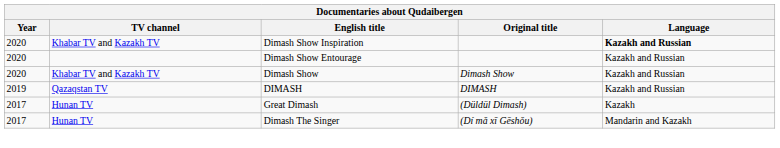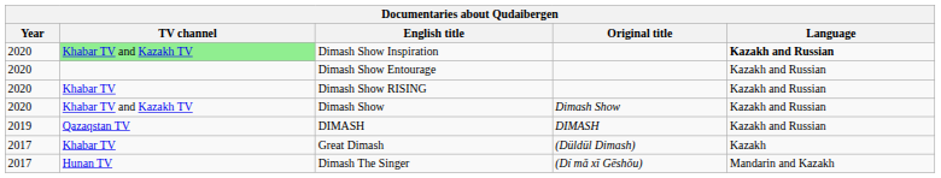 <table class="wikitable collapsible autocollapse" width="100%">
 <tr align="center">
 <th colspan="5">Documentaries about Qudaibergen</th>
 </tr>
 <tr>
 <th>Year</th>
 <th>TV channel</th>
 <th>English title</th>
 <th>Original title</th>
 <th>Language</th>
 </tr>
 <tr>
 <td>2020</td>
-<td><a href='#'>Khabar TV</a> and <a href='#'>Kazakh TV</a></td>
+<td style="background: lightgreen;"><a href='#'>Khabar TV</a> and <a href='#'>Kazakh TV</a></td>
 <td>Dimash Show Inspiration</td>
 <td><em></em></td>
 <td><strong>Kazakh and Russian</strong></td>
 </tr>
 <tr>
 <td>2020</td>
 <td></td>
 <td>Dimash Show Entourage</td>
+<td><em></em></td>
+<td>Kazakh and Russian</td>
+</tr>
+<tr>
+<td>2020</td>
+<td><a href='#'>Khabar TV</a></td>
+<td>Dimash Show RISING</td>
 <td><em></em></td>
 <td>Kazakh and Russian</td>
 </tr>
 <tr>
 <td>2020</td>
 <td><a href='#'>Khabar TV</a> and <a href='#'>Kazakh TV</a></td>
 <td>Dimash Show</td>
 <td><em>Dimash Show</em></td>
 <td>Kazakh and Russian</td>
 </tr>
 <tr>
 <td>2019</td>
 <td><a href='#'>Qazaqstan TV</a></td>
 <td>DIMASH</td>
 <td><em>DIMASH</em></td>
 <td>Kazakh and Russian</td>
 </tr>
 <tr>
 <td>2017</td>
-<td><a href='#'>Hunan TV</a></td>
+<td><a href='#'>Khabar TV</a></td>
 <td>Great Dimash</td>
 <td><em></em> <em>(Düldül Dimash)</em></td>
 <td>Kazakh</td>
 </tr>
 <tr>
 <td>2017</td>
 <td><a href='#'>Hunan TV</a></td>
 <td>Dimash The Singer</td>
 <td><em></em> <em>(Dí mǎ xī Gēshǒu)</em></td>
 <td>Mandarin and Kazakh</td>
 </tr>
 </table>
